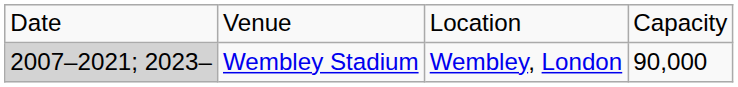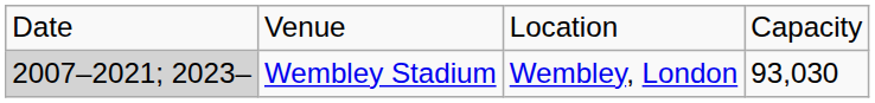 <table class="wikitable">
 <tr>
 <td>Date</td>
 <td>Venue</td>
 <td>Location</td>
 <td>Capacity</td>
 </tr>
 <tr>
 <td style="background: lightgrey;">2007–2021; 2023–</td>
 <td><a href='#'>Wembley Stadium</a></td>
 <td><a href='#'>Wembley</a>, <a href='#'>London</a></td>
-<td>90,000</td>
+<td>93,030</td>
 </tr>
 </table>
